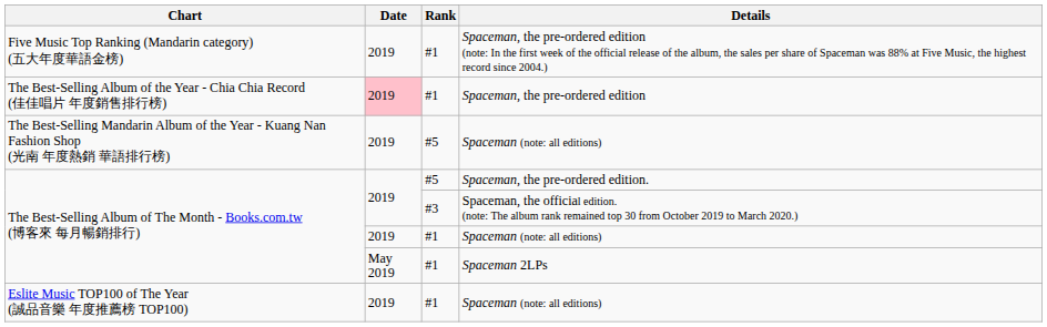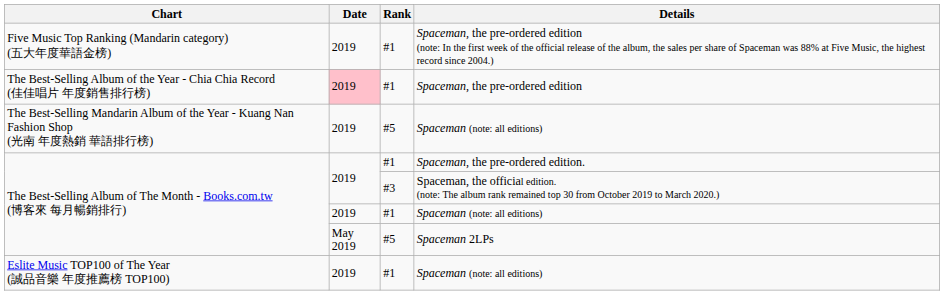 <table class="wikitable">
 <tr>
 <th>Chart</th>
 <th>Date</th>
 <th>Rank</th>
 <th>Details</th>
 </tr>
 <tr>
 <td>Five Music Top Ranking (Mandarin category)<br>(五大年度華語金榜)</td>
 <td>2019</td>
 <td>#1</td>
 <td><em>Spaceman,</em> the pre-ordered edition<br><small>(note: In the first week of the official release of the album, the sales per share of Spaceman was 88% at Five Music, the highest record since 2004.)</small></td>
 </tr>
 <tr>
 <td>The Best-Selling Album of the Year - Chia Chia Record<br>(佳佳唱片 年度銷售排行榜)</td>
 <td style="background: pink;">2019</td>
 <td>#1</td>
 <td><em>Spaceman</em>, the pre-ordered edition</td>
 </tr>
 <tr>
 <td>The Best-Selling Mandarin Album of the Year - Kuang Nan Fashion Shop<br>(光南 年度熱銷 華語排行榜)</td>
 <td>2019</td>
 <td>#5</td>
 <td><em>Spaceman</em> <small>(note: all editions)</small></td>
 </tr>
 <tr>
 <td rowspan="4">The Best-Selling Album of The Month - <a href='#'>Books.com.tw</a><br>(博客來 每月暢銷排行)</td>
 <td rowspan="2">2019</td>
-<td>#5</td>
+<td>#1</td>
 <td><em>Spaceman</em>, the pre-ordered edition.</td>
 </tr>
 <tr>
 <td>#3</td>
 <td>Spaceman, the officia<small>l edition.</small><br><small>(note: The album rank remained top 30 from October 2019 to March 2020.)</small></td>
 </tr>
 <tr>
 <td>2019</td>
 <td>#1</td>
 <td><em>Spaceman</em> <small>(note: all editions)</small></td>
 </tr>
 <tr>
 <td>May 2019</td>
-<td>#1</td>
+<td>#5</td>
 <td><em>Spaceman</em> 2LPs</td>
 </tr>
 <tr>
 <td><a href='#'>Eslite Music</a> TOP100 of The Year<br>(誠品音樂 年度推薦榜 TOP100)</td>
 <td>2019</td>
 <td>#1</td>
 <td><em>Spaceman</em> <small>(note: all editions)</small></td>
 </tr>
 </table>
